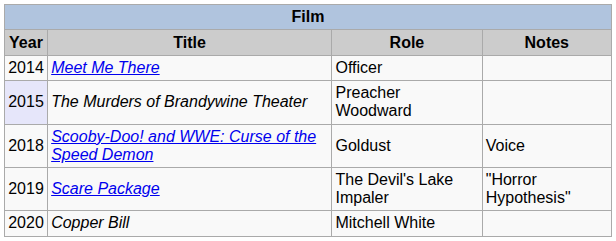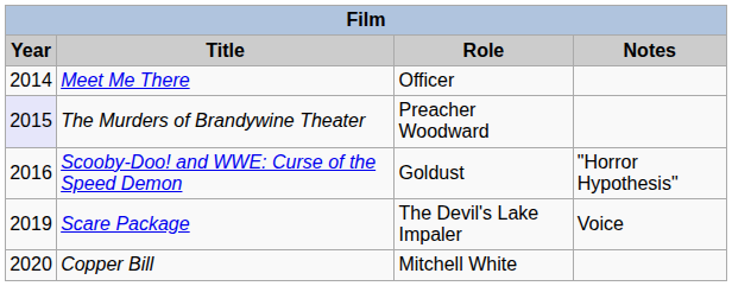 <table class="wikitable sortable">
 <tr style="text-align:center;">
 <th colspan=4 style="background:#B0C4DE;">Film</th>
 </tr>
 <tr style="text-align:center;">
 <th style="background:#ccc;">Year</th>
 <th style="background:#ccc;">Title</th>
 <th style="background:#ccc;">Role</th>
 <th style="background:#ccc;">Notes</th>
 </tr>
 <tr>
 <td>2014</td>
 <td><em><a href='#'>Meet Me There</a></em></td>
 <td>Officer</td>
 <td></td>
 </tr>
 <tr>
 <td style="background: lavender;">2015</td>
 <td><em>The Murders of Brandywine Theater</em></td>
 <td>Preacher Woodward</td>
 <td></td>
 </tr>
 <tr>
-<td>2018</td>
+<td>2016</td>
 <td><em><a href='#'>Scooby-Doo! and WWE: Curse of the Speed Demon</a></em></td>
 <td>Goldust</td>
-<td>Voice</td>
+<td>"Horror Hypothesis"</td>
 </tr>
 <tr>
 <td>2019</td>
 <td><em><a href='#'>Scare Package</a></em></td>
 <td>The Devil's Lake Impaler</td>
-<td>"Horror Hypothesis"</td>
+<td>Voice</td>
 </tr>
 <tr>
 <td>2020</td>
 <td><em>Copper Bill</em></td>
 <td>Mitchell White</td>
 <td></td>
 </tr>
 </table>
